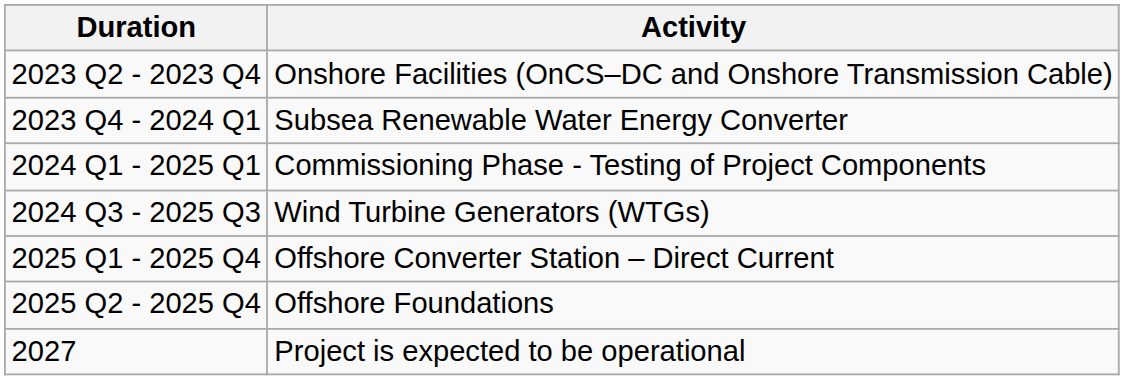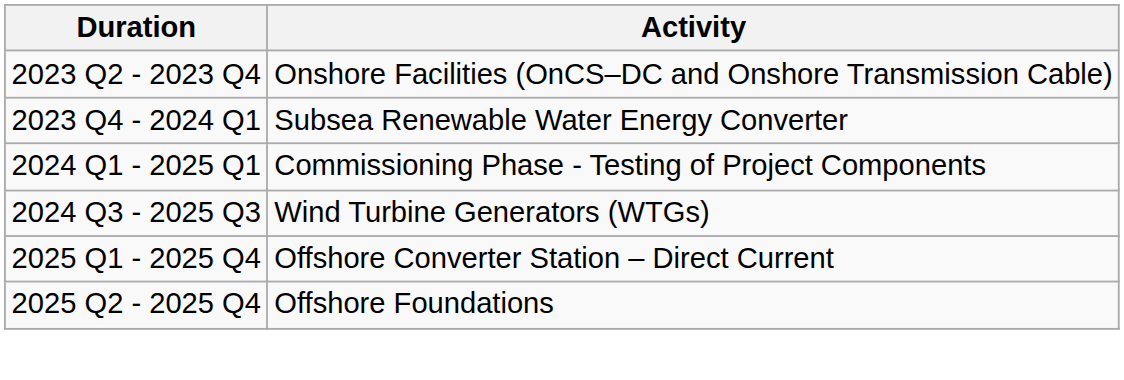 <table class="wikitable">
 <tr>
 <th>Duration</th>
 <th>Activity</th>
 </tr>
 <tr>
 <td>2023 Q2 - 2023 Q4</td>
 <td>Onshore Facilities (OnCS–DC and Onshore Transmission Cable)</td>
 </tr>
 <tr>
 <td>2023 Q4 - 2024 Q1</td>
 <td>Subsea Renewable Water Energy Converter</td>
 </tr>
 <tr>
 <td>2024 Q1 - 2025 Q1</td>
 <td>Commissioning Phase - Testing of Project Components</td>
 </tr>
 <tr>
 <td>2024 Q3 - 2025 Q3</td>
 <td>Wind Turbine Generators (WTGs)</td>
 </tr>
 <tr>
 <td>2025 Q1 - 2025 Q4</td>
 <td>Offshore Converter Station – Direct Current</td>
 </tr>
 <tr>
 <td>2025 Q2 - 2025 Q4</td>
 <td>Offshore Foundations</td>
 </tr>
-<tr>
-<td>2027</td>
-<td>Project is expected to be operational</td>
-</tr>
 </table>
